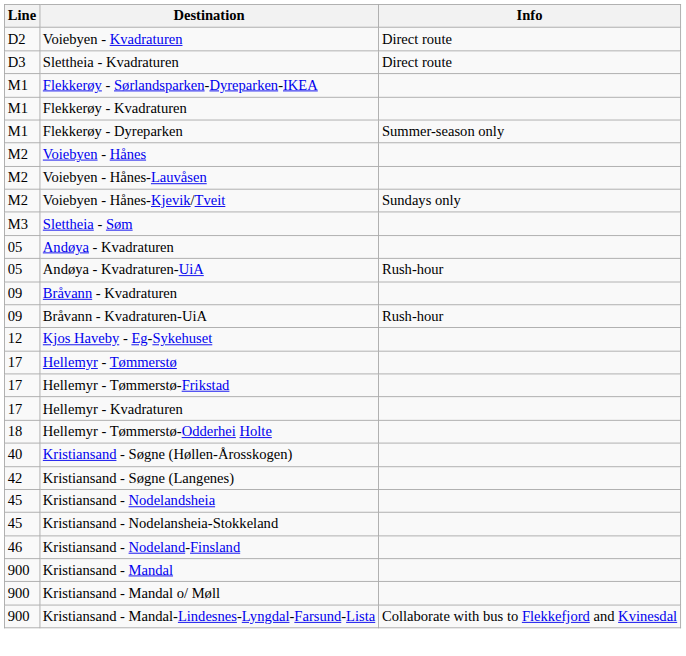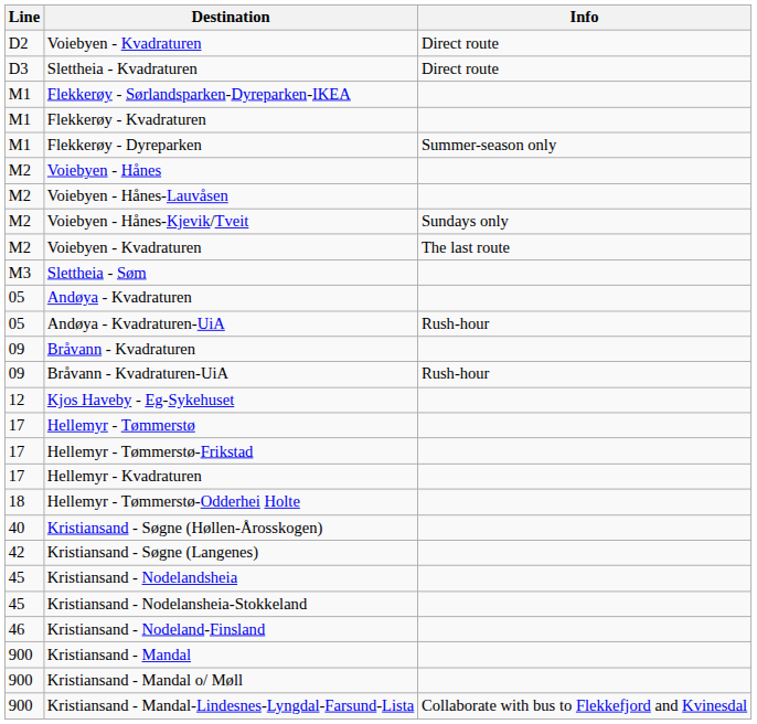 <table class="wikitable autocollapse collapsible sortable">
 <tr>
 <th>Line</th>
 <th>Destination</th>
 <th>Info</th>
 </tr>
 <tr>
 <td>D2</td>
 <td>Voiebyen - <a href='#'>Kvadraturen</a></td>
 <td>Direct route</td>
 </tr>
 <tr>
 <td>D3</td>
 <td>Slettheia - Kvadraturen</td>
 <td>Direct route</td>
 </tr>
 <tr>
 <td>M1</td>
 <td><a href='#'>Flekkerøy</a> - <a href='#'>Sørlandsparken</a>-<a href='#'>Dyreparken</a>-<a href='#'>IKEA</a></td>
 <td></td>
 </tr>
 <tr>
 <td>M1</td>
 <td>Flekkerøy - Kvadraturen</td>
 <td></td>
 </tr>
 <tr>
 <td>M1</td>
 <td>Flekkerøy - Dyreparken</td>
 <td>Summer-season only</td>
 </tr>
 <tr>
 <td>M2</td>
 <td><a href='#'>Voiebyen</a> - <a href='#'>Hånes</a></td>
 <td></td>
 </tr>
 <tr>
 <td>M2</td>
 <td>Voiebyen - Hånes-<a href='#'>Lauvåsen</a></td>
 <td></td>
 </tr>
 <tr>
 <td>M2</td>
 <td>Voiebyen - Hånes-<a href='#'>Kjevik</a>/<a href='#'>Tveit</a></td>
 <td>Sundays only</td>
+</tr>
+<tr>
+<td>M2</td>
+<td>Voiebyen - Kvadraturen</td>
+<td>The last route</td>
 </tr>
 <tr>
 <td>M3</td>
 <td><a href='#'>Slettheia</a> - <a href='#'>Søm</a></td>
 <td></td>
 </tr>
 <tr>
 <td>05</td>
 <td><a href='#'>Andøya</a> - Kvadraturen</td>
 <td></td>
 </tr>
 <tr>
 <td>05</td>
 <td>Andøya - Kvadraturen-<a href='#'>UiA</a></td>
 <td>Rush-hour</td>
 </tr>
 <tr>
 <td>09</td>
 <td><a href='#'>Bråvann</a> - Kvadraturen</td>
 <td></td>
 </tr>
 <tr>
 <td>09</td>
 <td>Bråvann - Kvadraturen-UiA</td>
 <td>Rush-hour</td>
 </tr>
 <tr>
 <td>12</td>
 <td><a href='#'>Kjos Haveby</a> - <a href='#'>Eg</a>-<a href='#'>Sykehuset</a></td>
 <td></td>
 </tr>
 <tr>
 <td>17</td>
 <td><a href='#'>Hellemyr</a> - <a href='#'>Tømmerstø</a></td>
 <td></td>
 </tr>
 <tr>
 <td>17</td>
 <td>Hellemyr - Tømmerstø-<a href='#'>Frikstad</a></td>
 <td></td>
 </tr>
 <tr>
 <td>17</td>
 <td>Hellemyr - Kvadraturen</td>
 <td></td>
 </tr>
 <tr>
 <td>18</td>
 <td>Hellemyr - Tømmerstø-<a href='#'>Odderhei</a> <a href='#'>Holte</a></td>
 <td></td>
 </tr>
 <tr>
 <td>40</td>
 <td><a href='#'>Kristiansand</a> - Søgne (Høllen-Årosskogen)</td>
 <td></td>
 </tr>
 <tr>
 <td>42</td>
 <td>Kristiansand - Søgne (Langenes)</td>
 <td></td>
 </tr>
 <tr>
 <td>45</td>
 <td>Kristiansand - <a href='#'>Nodelandsheia</a></td>
 <td></td>
 </tr>
 <tr>
 <td>45</td>
 <td>Kristiansand - Nodelansheia-Stokkeland</td>
 <td></td>
 </tr>
 <tr>
 <td>46</td>
 <td>Kristiansand - <a href='#'>Nodeland</a>-<a href='#'>Finsland</a></td>
 <td></td>
 </tr>
 <tr>
 <td>900</td>
 <td>Kristiansand - <a href='#'>Mandal</a></td>
 <td></td>
 </tr>
 <tr>
 <td>900</td>
 <td>Kristiansand - Mandal o/ Møll</td>
 <td></td>
 </tr>
 <tr>
 <td>900</td>
 <td>Kristiansand - Mandal-<a href='#'>Lindesnes</a>-<a href='#'>Lyngdal</a>-<a href='#'>Farsund</a>-<a href='#'>Lista</a></td>
 <td>Collaborate with bus to <a href='#'>Flekkefjord</a> and <a href='#'>Kvinesdal</a></td>
 </tr>
 </table>
